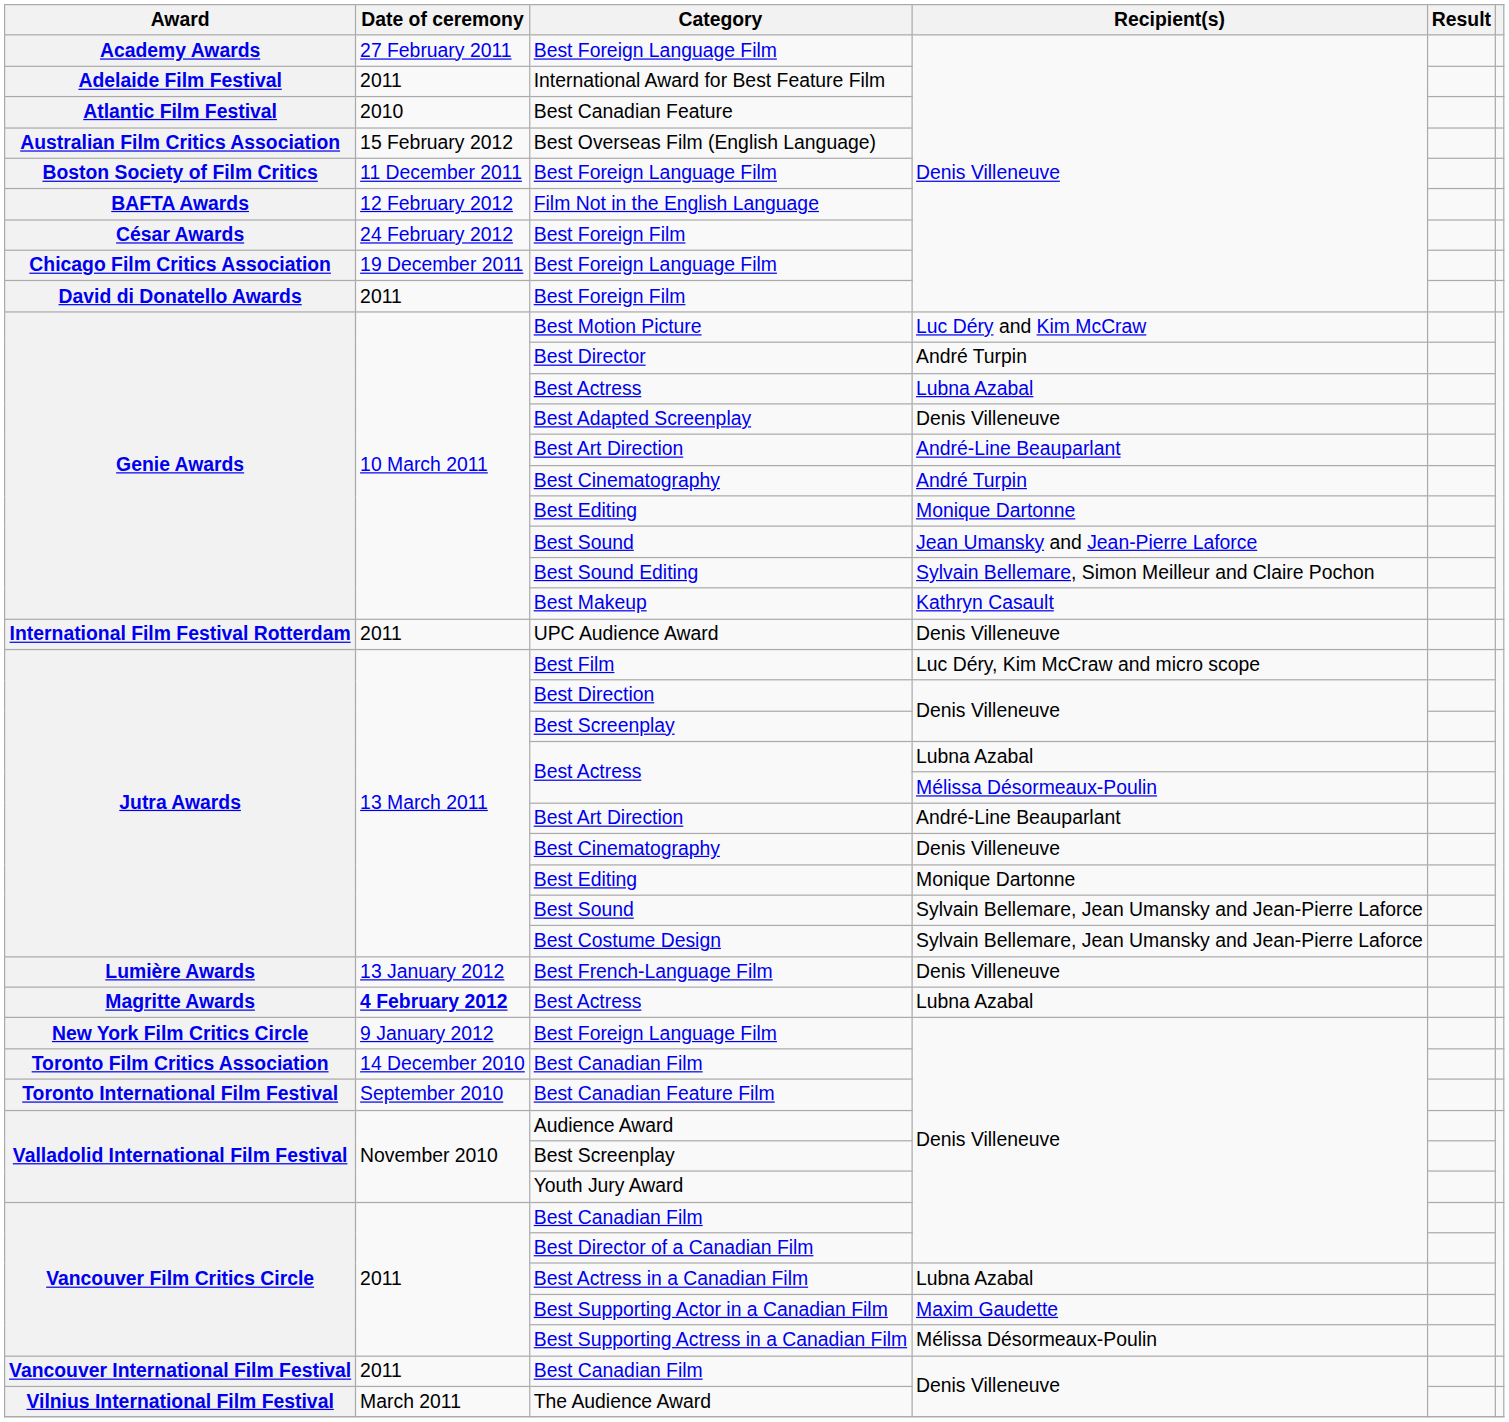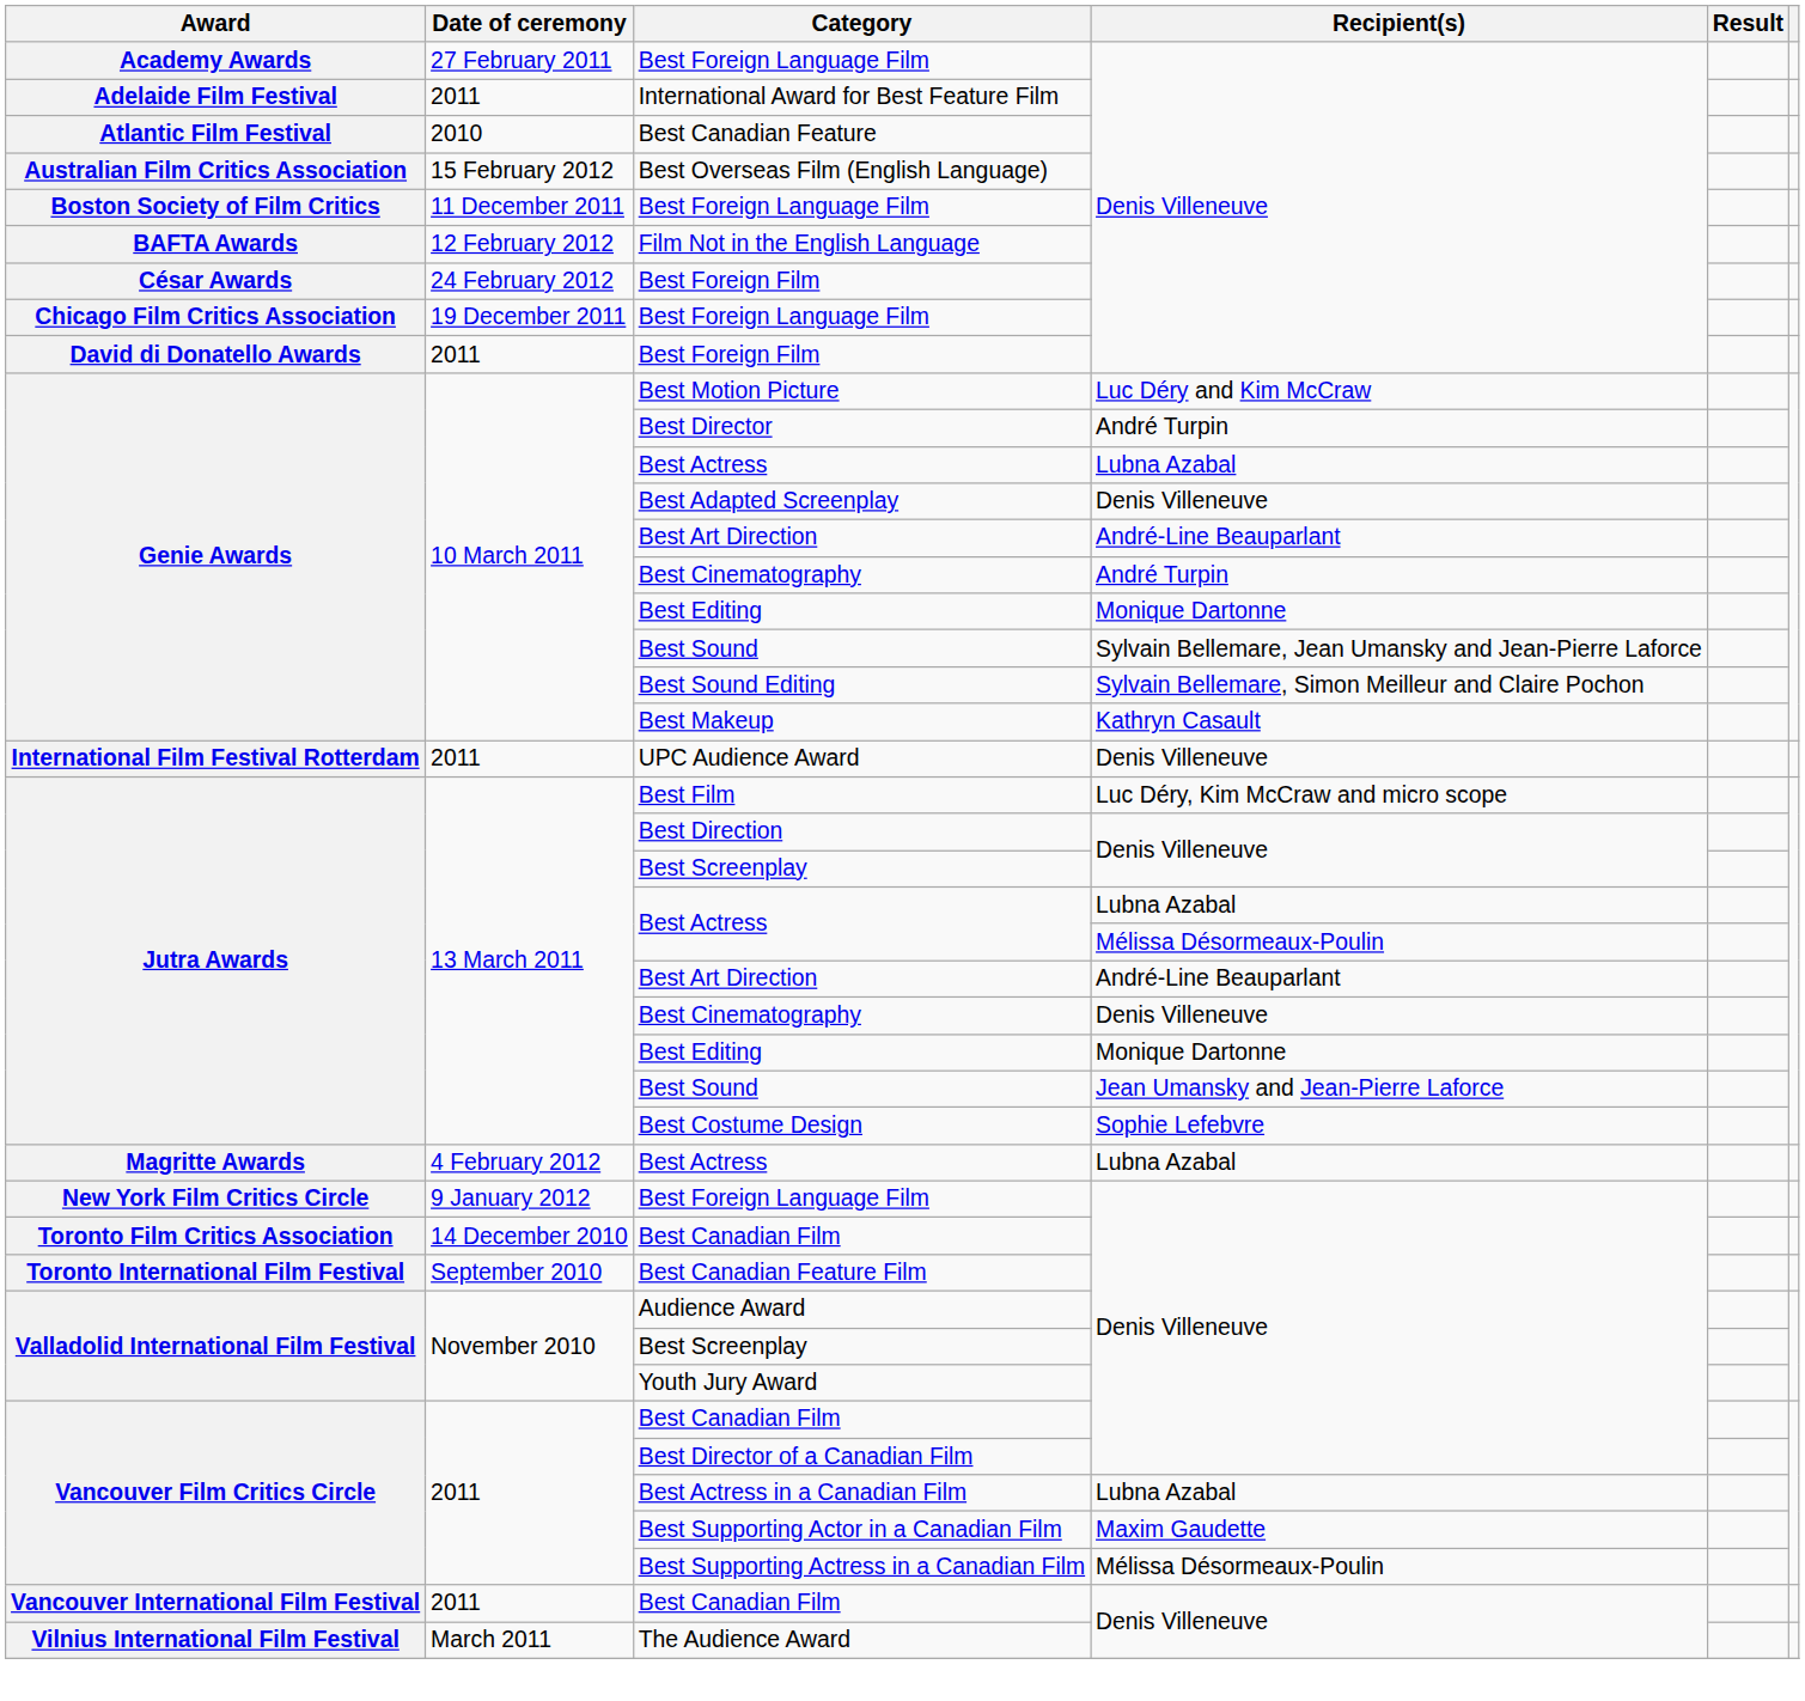 <table class="wikitable plainrowheaders sortable">
 <tr>
 <th scope="col">Award</th>
 <th scope="col">Date of ceremony</th>
 <th scope="col">Category</th>
 <th scope="col">Recipient(s)</th>
 <th scope="col">Result</th>
 <th scope="col" class="unsortable"></th>
 </tr>
 <tr>
 <th scope="row"><a href='#'>Academy Awards</a></th>
 <td rowspan="1"><a href='#'>27 February 2011</a></td>
 <td><a href='#'>Best Foreign Language Film</a></td>
 <td rowspan="9"><a href='#'>Denis Villeneuve</a></td>
 <td></td>
 <td rowspan="1"></td>
 </tr>
 <tr>
 <th scope="row"><a href='#'>Adelaide Film Festival</a></th>
 <td rowspan="1">2011</td>
 <td>International Award for Best Feature Film</td>
 <td></td>
 <td rowspan="1"></td>
 </tr>
 <tr>
 <th scope="row"><a href='#'>Atlantic Film Festival</a></th>
 <td>2010</td>
 <td>Best Canadian Feature</td>
 <td></td>
 <td rowspan="1"></td>
 </tr>
 <tr>
 <th scope="row"><a href='#'>Australian Film Critics Association</a></th>
 <td rowspan="1">15 February 2012</td>
 <td>Best Overseas Film (English Language)</td>
 <td></td>
 <td></td>
 </tr>
 <tr>
 <th scope="row"><a href='#'>Boston Society of Film Critics</a></th>
 <td rowspan="1"><a href='#'>11 December 2011</a></td>
 <td><a href='#'>Best Foreign Language Film</a></td>
 <td></td>
 <td rowspan="1"></td>
 </tr>
 <tr>
 <th scope="row"><a href='#'>BAFTA Awards</a></th>
 <td rowspan="1"><a href='#'>12 February 2012</a></td>
 <td><a href='#'>Film Not in the English Language</a></td>
 <td></td>
 <td rowspan="1"></td>
 </tr>
 <tr>
 <th scope="row"><a href='#'>César Awards</a></th>
 <td rowspan="1"><a href='#'>24 February 2012</a></td>
 <td><a href='#'>Best Foreign Film</a></td>
 <td></td>
 <td rowspan="1"></td>
 </tr>
 <tr>
 <th scope="row"><a href='#'>Chicago Film Critics Association</a></th>
 <td rowspan="1"><a href='#'>19 December 2011</a></td>
 <td><a href='#'>Best Foreign Language Film</a></td>
 <td></td>
 <td rowspan="1"></td>
 </tr>
 <tr>
 <th scope="row"><a href='#'>David di Donatello Awards</a></th>
 <td rowspan="1">2011</td>
 <td><a href='#'>Best Foreign Film</a></td>
 <td></td>
 <td rowspan="1"></td>
 </tr>
 <tr>
 <th scope="row" rowspan=10><a href='#'>Genie Awards</a></th>
 <td rowspan="10"><a href='#'>10 March 2011</a></td>
 <td><a href='#'>Best Motion Picture</a></td>
 <td><a href='#'>Luc Déry</a> and <a href='#'>Kim McCraw</a></td>
 <td></td>
 <td rowspan="10"></td>
 </tr>
 <tr>
 <td><a href='#'>Best Director</a></td>
 <td>André Turpin</td>
 <td></td>
 </tr>
 <tr>
 <td><a href='#'>Best Actress</a></td>
 <td><a href='#'>Lubna Azabal</a></td>
 <td></td>
 </tr>
 <tr>
 <td><a href='#'>Best Adapted Screenplay</a></td>
 <td>Denis Villeneuve</td>
 <td></td>
 </tr>
 <tr>
 <td><a href='#'>Best Art Direction</a></td>
 <td><a href='#'>André-Line Beauparlant</a></td>
 <td></td>
 </tr>
 <tr>
 <td><a href='#'>Best Cinematography</a></td>
 <td><a href='#'>André Turpin</a></td>
 <td></td>
 </tr>
 <tr>
 <td><a href='#'>Best Editing</a></td>
 <td><a href='#'>Monique Dartonne</a></td>
 <td></td>
 </tr>
 <tr>
 <td><a href='#'>Best Sound</a></td>
-<td><a href='#'>Jean Umansky</a> and <a href='#'>Jean-Pierre Laforce</a></td>
+<td>Sylvain Bellemare, Jean Umansky and Jean-Pierre Laforce</td>
 <td></td>
 </tr>
 <tr>
 <td><a href='#'>Best Sound Editing</a></td>
 <td><a href='#'>Sylvain Bellemare</a>, Simon Meilleur and Claire Pochon</td>
 <td></td>
 </tr>
 <tr>
 <td><a href='#'>Best Makeup</a></td>
 <td><a href='#'>Kathryn Casault</a></td>
 <td></td>
 </tr>
 <tr>
 <th scope="row"><a href='#'>International Film Festival Rotterdam</a></th>
 <td>2011</td>
 <td>UPC Audience Award</td>
 <td>Denis Villeneuve</td>
 <td></td>
 <td rowspan="1"></td>
 </tr>
 <tr>
 <th scope="row" rowspan=10><a href='#'>Jutra Awards</a></th>
 <td rowspan="10"><a href='#'>13 March 2011</a></td>
 <td><a href='#'>Best Film</a></td>
 <td>Luc Déry, Kim McCraw and micro scope</td>
 <td></td>
 <td rowspan="10"></td>
 </tr>
 <tr>
 <td><a href='#'>Best Direction</a></td>
 <td rowspan="2">Denis Villeneuve</td>
 <td></td>
 </tr>
 <tr>
 <td><a href='#'>Best Screenplay</a></td>
 <td></td>
 </tr>
 <tr>
 <td rowspan="2"><a href='#'>Best Actress</a></td>
 <td>Lubna Azabal</td>
 <td></td>
 </tr>
 <tr>
 <td><a href='#'>Mélissa Désormeaux-Poulin</a></td>
 <td></td>
 </tr>
 <tr>
 <td><a href='#'>Best Art Direction</a></td>
 <td>André-Line Beauparlant</td>
 <td></td>
 </tr>
 <tr>
 <td><a href='#'>Best Cinematography</a></td>
 <td>Denis Villeneuve</td>
 <td></td>
 </tr>
 <tr>
 <td><a href='#'>Best Editing</a></td>
 <td>Monique Dartonne</td>
 <td></td>
 </tr>
 <tr>
 <td><a href='#'>Best Sound</a></td>
-<td>Sylvain Bellemare, Jean Umansky and Jean-Pierre Laforce</td>
+<td><a href='#'>Jean Umansky</a> and <a href='#'>Jean-Pierre Laforce</a></td>
 <td></td>
 </tr>
 <tr>
 <td><a href='#'>Best Costume Design</a></td>
-<td>Sylvain Bellemare, Jean Umansky and Jean-Pierre Laforce</td>
+<td><a href='#'>Sophie Lefebvre</a></td>
 <td></td>
 </tr>
 <tr>
-<th scope="row"><a href='#'>Lumière Awards</a></th>
-<td rowspan="1"><a href='#'>13 January 2012</a></td>
-<td><a href='#'>Best French-Language Film</a></td>
-<td>Denis Villeneuve</td>
-<td></td>
-<td rowspan="1"></td>
-</tr>
-<tr>
 <th scope="row"><a href='#'>Magritte Awards</a></th>
-<td rowspan="1"><strong><a href='#'>4 February 2012</a></strong></td>
+<td rowspan="1"><a href='#'>4 February 2012</a></td>
 <td><a href='#'>Best Actress</a></td>
 <td>Lubna Azabal</td>
 <td></td>
 <td rowspan="1"></td>
 </tr>
 <tr>
 <th scope="row"><a href='#'>New York Film Critics Circle</a></th>
 <td rowspan="1"><a href='#'>9 January 2012</a></td>
 <td><a href='#'>Best Foreign Language Film</a></td>
 <td rowspan="8">Denis Villeneuve</td>
 <td></td>
 <td rowspan="1"></td>
 </tr>
 <tr>
 <th scope="row"><a href='#'>Toronto Film Critics Association</a></th>
 <td rowspan="1"><a href='#'>14 December 2010</a></td>
 <td><a href='#'>Best Canadian Film</a></td>
 <td></td>
 <td rowspan="1"></td>
 </tr>
 <tr>
 <th scope="row"><a href='#'>Toronto International Film Festival</a></th>
 <td rowspan="1"><a href='#'>September 2010</a></td>
 <td><a href='#'>Best Canadian Feature Film</a></td>
 <td></td>
 <td rowspan="1"></td>
 </tr>
 <tr>
 <th scope="row" rowspan=3><a href='#'>Valladolid International Film Festival</a></th>
 <td rowspan="3">November 2010</td>
 <td>Audience Award</td>
 <td></td>
 <td rowspan="3"></td>
 </tr>
 <tr>
 <td>Best Screenplay</td>
 <td></td>
 </tr>
 <tr>
 <td>Youth Jury Award</td>
 <td></td>
 </tr>
 <tr>
 <th scope="row" rowspan=5><a href='#'>Vancouver Film Critics Circle</a></th>
 <td rowspan="5">2011</td>
 <td><a href='#'>Best Canadian Film</a></td>
 <td></td>
 <td rowspan="5"></td>
 </tr>
 <tr>
 <td><a href='#'>Best Director of a Canadian Film</a></td>
 <td></td>
 </tr>
 <tr>
 <td><a href='#'>Best Actress in a Canadian Film</a></td>
 <td>Lubna Azabal</td>
 <td></td>
 </tr>
 <tr>
 <td><a href='#'>Best Supporting Actor in a Canadian Film</a></td>
 <td><a href='#'>Maxim Gaudette</a></td>
 <td></td>
 </tr>
 <tr>
 <td><a href='#'>Best Supporting Actress in a Canadian Film</a></td>
 <td>Mélissa Désormeaux-Poulin</td>
 <td></td>
 </tr>
 <tr>
 <th scope="row"><a href='#'>Vancouver International Film Festival</a></th>
 <td>2011</td>
 <td><a href='#'>Best Canadian Film</a></td>
 <td rowspan="2">Denis Villeneuve</td>
 <td></td>
 <td rowspan="1"></td>
 </tr>
 <tr>
 <th scope="row"><a href='#'>Vilnius International Film Festival</a></th>
 <td>March 2011</td>
 <td>The Audience Award</td>
 <td></td>
 <td></td>
 </tr>
 <tr>
 </tr>
 </table>
